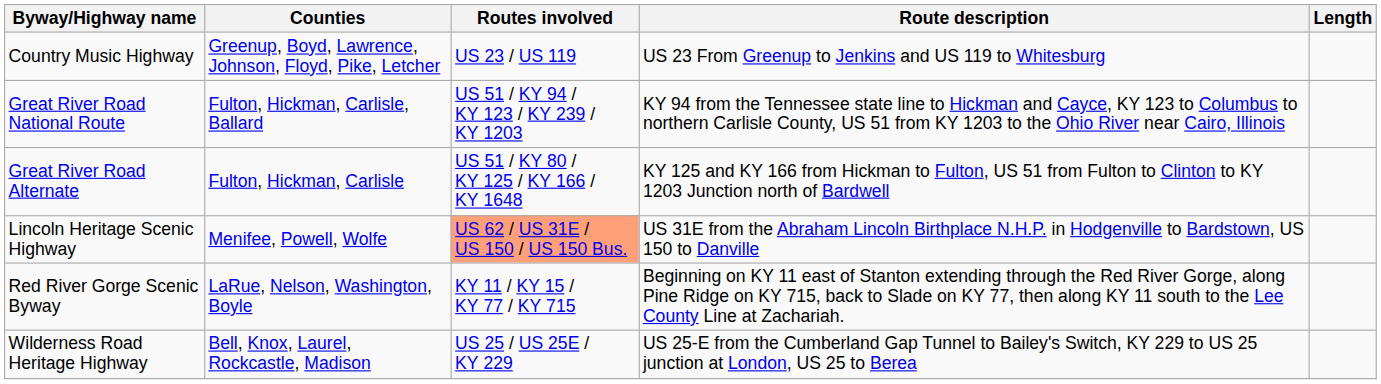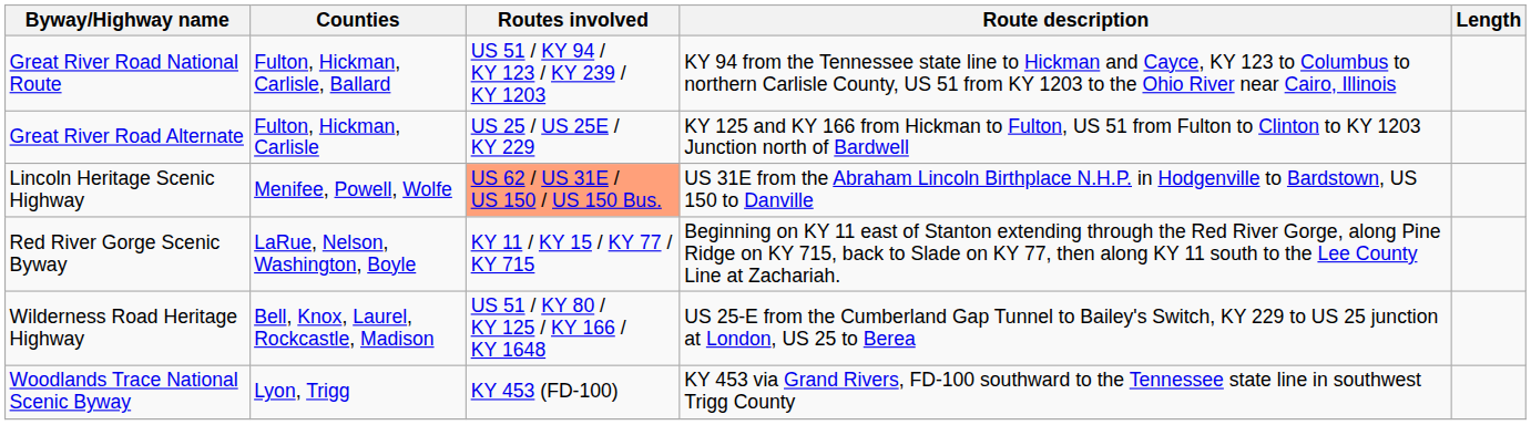 <table class="wikitable">
 <tr>
 <th>Byway/Highway name</th>
 <th>Counties</th>
 <th>Routes involved</th>
 <th>Route description</th>
 <th>Length</th>
-</tr>
-<tr>
-<td>Country Music Highway</td>
-<td><a href='#'>Greenup</a>, <a href='#'>Boyd</a>, <a href='#'>Lawrence</a>, <a href='#'>Johnson</a>, <a href='#'>Floyd</a>, <a href='#'>Pike</a>, <a href='#'>Letcher</a></td>
-<td><a href='#'>US 23</a> / <a href='#'>US 119</a></td>
-<td>US 23 From <a href='#'>Greenup</a> to <a href='#'>Jenkins</a> and US 119 to <a href='#'>Whitesburg</a></td>
-<td></td>
 </tr>
 <tr>
 <td><a href='#'>Great River Road National Route</a></td>
 <td><a href='#'>Fulton</a>, <a href='#'>Hickman</a>, <a href='#'>Carlisle</a>, <a href='#'>Ballard</a></td>
 <td><a href='#'>US 51</a> / <a href='#'>KY 94</a> / <a href='#'>KY 123</a> / <a href='#'>KY 239</a> / <a href='#'>KY 1203</a></td>
 <td>KY 94 from the Tennessee state line to <a href='#'>Hickman</a> and <a href='#'>Cayce</a>, KY 123 to <a href='#'>Columbus</a> to northern Carlisle County, US 51 from KY 1203 to the <a href='#'>Ohio River</a> near <a href='#'>Cairo, Illinois</a></td>
 <td></td>
 </tr>
 <tr>
 <td><a href='#'>Great River Road Alternate</a></td>
 <td><a href='#'>Fulton</a>, <a href='#'>Hickman</a>, <a href='#'>Carlisle</a></td>
-<td><a href='#'>US 51</a> / <a href='#'>KY 80</a> / <a href='#'>KY 125</a> / <a href='#'>KY 166</a> / <a href='#'>KY 1648</a></td>
+<td><a href='#'>US 25</a> / <a href='#'>US 25E</a> / <a href='#'>KY 229</a></td>
 <td>KY 125 and KY 166 from Hickman to <a href='#'>Fulton</a>, US 51 from Fulton to <a href='#'>Clinton</a> to KY 1203 Junction north of <a href='#'>Bardwell</a></td>
 <td></td>
 </tr>
 <tr>
 <td>Lincoln Heritage Scenic Highway</td>
 <td><a href='#'>Menifee</a>, <a href='#'>Powell</a>, <a href='#'>Wolfe</a></td>
 <td style="background: lightsalmon;"><a href='#'>US 62</a> / <a href='#'>US 31E</a> / <a href='#'>US 150</a> / <a href='#'>US 150 Bus.</a></td>
 <td>US 31E from the <a href='#'>Abraham Lincoln Birthplace N.H.P.</a> in <a href='#'>Hodgenville</a> to <a href='#'>Bardstown</a>, US 150 to <a href='#'>Danville</a></td>
 <td></td>
 </tr>
 <tr>
 <td>Red River Gorge Scenic Byway </td>
 <td><a href='#'>LaRue</a>, <a href='#'>Nelson</a>, <a href='#'>Washington</a>, <a href='#'>Boyle</a></td>
 <td><a href='#'>KY 11</a> / <a href='#'>KY 15</a> / <a href='#'>KY 77</a> / <a href='#'>KY 715</a></td>
 <td>Beginning on KY 11 east of Stanton extending through the Red River Gorge, along Pine Ridge on KY 715, back to Slade on KY 77, then along KY 11 south to the <a href='#'>Lee County</a> Line at Zachariah.</td>
 <td></td>
 </tr>
 <tr>
 <td>Wilderness Road Heritage Highway</td>
 <td><a href='#'>Bell</a>, <a href='#'>Knox</a>, <a href='#'>Laurel</a>, <a href='#'>Rockcastle</a>, <a href='#'>Madison</a></td>
-<td><a href='#'>US 25</a> / <a href='#'>US 25E</a> / <a href='#'>KY 229</a></td>
+<td><a href='#'>US 51</a> / <a href='#'>KY 80</a> / <a href='#'>KY 125</a> / <a href='#'>KY 166</a> / <a href='#'>KY 1648</a></td>
 <td>US 25-E from the Cumberland Gap Tunnel to Bailey's Switch, KY 229 to US 25 junction at <a href='#'>London</a>, US 25 to <a href='#'>Berea</a></td>
 <td></td>
 </tr>
 <tr>
+<td><a href='#'>Woodlands Trace National Scenic Byway</a></td>
+<td><a href='#'>Lyon</a>, <a href='#'>Trigg</a></td>
+<td><a href='#'>KY 453</a> (FD-100)</td>
+<td>KY 453 via <a href='#'>Grand Rivers</a>, FD-100 southward to the <a href='#'>Tennessee</a> state line in southwest Trigg County</td>
+<td><br></td>
+</tr>
+<tr>
 </tr>
 </table>
